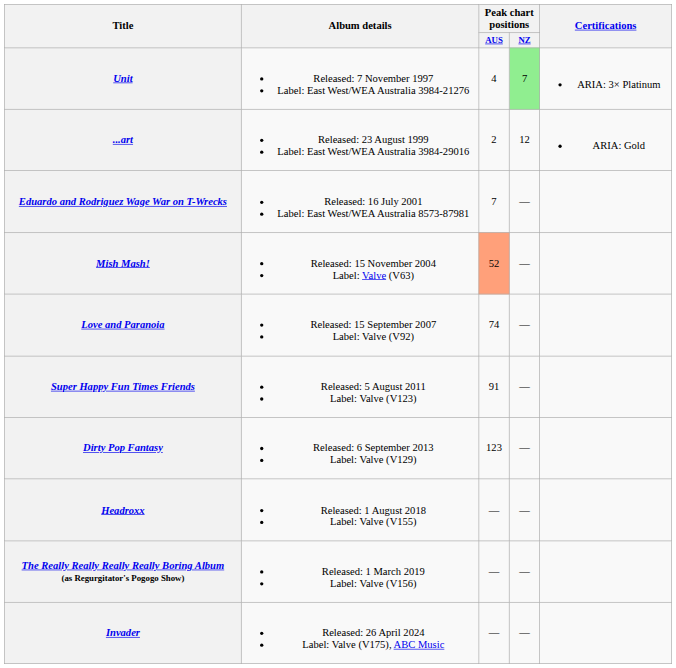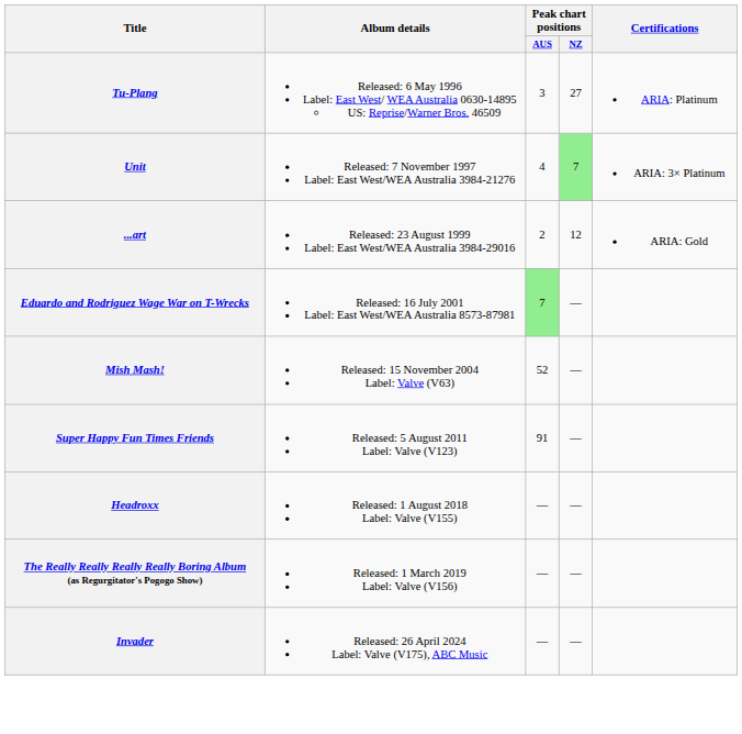 <table class="wikitable plainrowheaders" style="text-align:center;" border="1">
 <tr>
 <th scope="col" rowspan="2" style="width:22em;">Title</th>
 <th scope="col" rowspan="2" style="width:22em;">Album details</th>
 <th scope="col" colspan="2">Peak chart positions</th>
 <th scope="col" rowspan="2" style="width:12em;"><a href='#'>Certifications</a></th>
 </tr>
 <tr style="font-size:smaller;">
 <th style="width:40px;"><a href='#'>AUS</a><br></th>
 <th style="width:40px;"><a href='#'>NZ</a><br></th>
+</tr>
+<tr>
+<th scope="row"><em><a href='#'>Tu-Plang</a></em></th>
+<td><br><ul><li>Released: 6 May 1996</li><li>Label: <a href='#'>East West</a>/ <a href='#'>WEA Australia</a> 0630-14895<ul><li>US: <a href='#'>Reprise</a>/<a href='#'>Warner Bros.</a> 46509</li></ul></li></ul></td>
+<td>3</td>
+<td>27</td>
+<td><br><ul><li><a href='#'>ARIA</a>: Platinum</li></ul></td>
 </tr>
 <tr>
 <th scope="row"><em><a href='#'>Unit</a></em></th>
 <td><br><ul><li>Released: 7 November 1997</li><li>Label: East West/WEA Australia 3984-21276</li></ul></td>
 <td>4</td>
 <td style="background: lightgreen;">7</td>
 <td><br><ul><li>ARIA: 3× Platinum</li></ul></td>
 </tr>
 <tr>
 <th scope="row"><em><a href='#'>...art</a></em></th>
 <td><br><ul><li>Released: 23 August 1999</li><li>Label: East West/WEA Australia 3984-29016</li></ul></td>
 <td>2</td>
 <td>12</td>
 <td><br><ul><li>ARIA: Gold</li></ul></td>
 </tr>
 <tr>
 <th scope="row"><em><a href='#'>Eduardo and Rodriguez Wage War on T-Wrecks</a></em></th>
 <td><br><ul><li>Released: 16 July 2001</li><li>Label: East West/WEA Australia 8573-87981</li></ul></td>
-<td>7</td>
+<td style="background: lightgreen;">7</td>
 <td>—</td>
 <td></td>
 </tr>
 <tr>
 <th scope="row"><em><a href='#'>Mish Mash!</a></em></th>
 <td><br><ul><li>Released: 15 November 2004</li><li>Label: <a href='#'>Valve</a> (V63)</li></ul></td>
-<td style="background: lightsalmon;">52</td>
-<td>—</td>
-<td></td>
-</tr>
-<tr>
-<th scope="row"><em><a href='#'>Love and Paranoia</a></em></th>
-<td><br><ul><li>Released: 15 September 2007</li><li>Label: Valve (V92)</li></ul></td>
-<td>74</td>
+<td>52</td>
 <td>—</td>
 <td></td>
 </tr>
 <tr>
 <th scope="row"><em><a href='#'>Super Happy Fun Times Friends</a></em></th>
 <td><br><ul><li>Released: 5 August 2011</li><li>Label: Valve (V123)</li></ul></td>
 <td>91</td>
-<td>—</td>
-<td></td>
-</tr>
-<tr>
-<th scope="row"><em><a href='#'>Dirty Pop Fantasy</a></em></th>
-<td><br><ul><li>Released: 6 September 2013</li><li>Label: Valve (V129)</li></ul></td>
-<td>123</td>
 <td>—</td>
 <td></td>
 </tr>
 <tr>
 <th scope="row"><em><a href='#'>Headroxx</a></em></th>
 <td><br><ul><li>Released: 1 August 2018</li><li>Label: Valve (V155)</li></ul></td>
 <td>—</td>
 <td>—</td>
 <td></td>
 </tr>
 <tr>
 <th scope="row"><em><a href='#'>The Really Really Really Really Boring Album</a></em> <br><small>(as Regurgitator's Pogogo Show)</small></th>
 <td><br><ul><li>Released: 1 March 2019</li><li>Label: Valve (V156)</li></ul></td>
 <td>—</td>
 <td>—</td>
 <td></td>
 </tr>
 <tr>
 <th scope="row"><em><a href='#'>Invader</a></em></th>
 <td><br><ul><li>Released: 26 April 2024</li><li>Label: Valve (V175), <a href='#'>ABC Music</a></li></ul></td>
 <td>—</td>
 <td>—</td>
 <td></td>
 </tr>
 </table>
